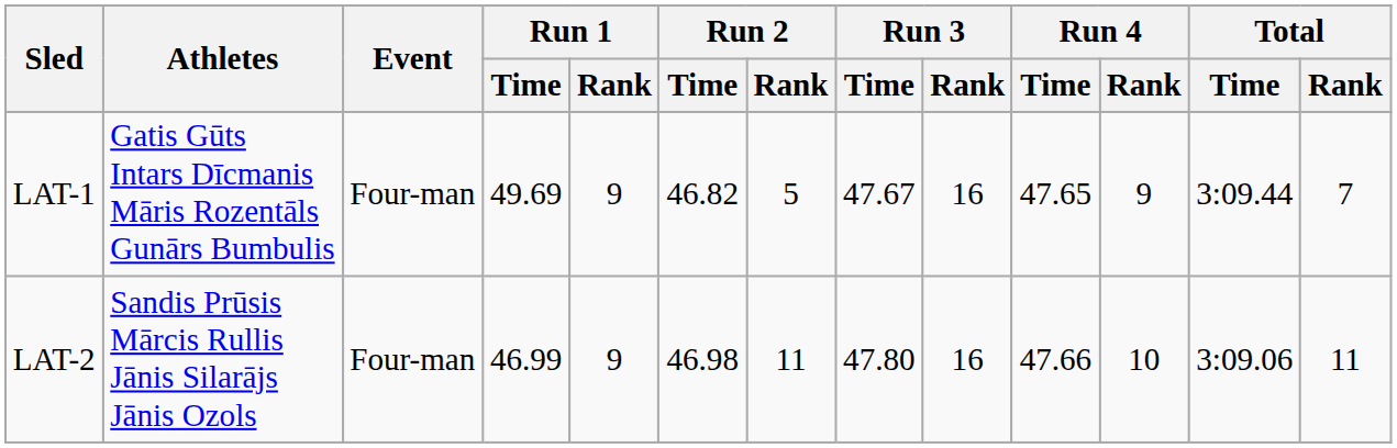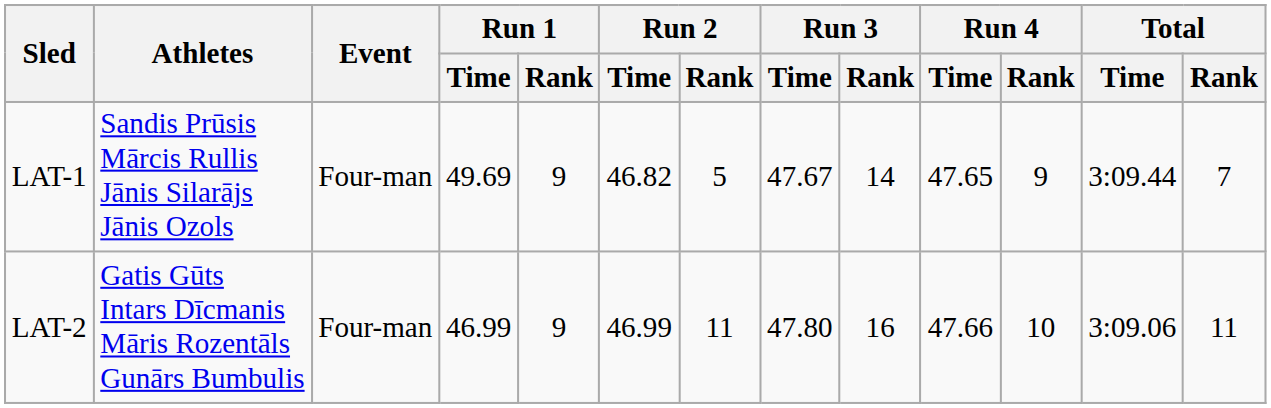 <table class="wikitable"  border="1" style="font-size:90%">
 <tr>
 <th rowspan="2">Sled</th>
 <th rowspan="2">Athletes</th>
 <th rowspan="2">Event</th>
 <th colspan="2">Run 1</th>
 <th colspan="2">Run 2</th>
 <th colspan="2">Run 3</th>
 <th colspan="2">Run 4</th>
 <th colspan="2">Total</th>
 </tr>
 <tr>
 <th>Time</th>
 <th>Rank</th>
 <th>Time</th>
 <th>Rank</th>
 <th>Time</th>
 <th>Rank</th>
 <th>Time</th>
 <th>Rank</th>
 <th>Time</th>
 <th>Rank</th>
 </tr>
 <tr>
 <td align="center">LAT-1</td>
-<td><a href='#'>Gatis Gūts</a><br><a href='#'>Intars Dīcmanis</a><br><a href='#'>Māris Rozentāls</a><br><a href='#'>Gunārs Bumbulis</a></td>
+<td><a href='#'>Sandis Prūsis</a><br><a href='#'>Mārcis Rullis</a><br><a href='#'>Jānis Silarājs</a><br><a href='#'>Jānis Ozols</a></td>
 <td>Four-man</td>
 <td align="center">49.69</td>
 <td align="center">9</td>
 <td align="center">46.82</td>
 <td align="center">5</td>
 <td align="center">47.67</td>
-<td align="center">16</td>
+<td align="center">14</td>
 <td align="center">47.65</td>
 <td align="center">9</td>
 <td align="center">3:09.44</td>
 <td align="center">7</td>
 </tr>
 <tr>
 <td align="center">LAT-2</td>
-<td><a href='#'>Sandis Prūsis</a><br><a href='#'>Mārcis Rullis</a><br><a href='#'>Jānis Silarājs</a><br><a href='#'>Jānis Ozols</a></td>
+<td><a href='#'>Gatis Gūts</a><br><a href='#'>Intars Dīcmanis</a><br><a href='#'>Māris Rozentāls</a><br><a href='#'>Gunārs Bumbulis</a></td>
 <td>Four-man</td>
 <td align="center">46.99</td>
 <td align="center">9</td>
-<td align="center">46.98</td>
+<td align="center">46.99</td>
 <td align="center">11</td>
 <td align="center">47.80</td>
 <td align="center">16</td>
 <td align="center">47.66</td>
 <td align="center">10</td>
 <td align="center">3:09.06</td>
 <td align="center">11</td>
 </tr>
 </table>
